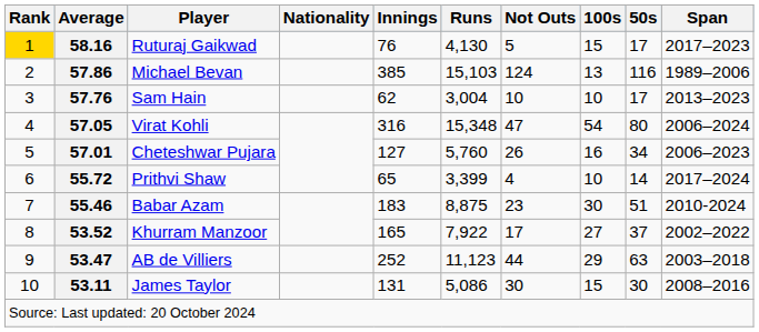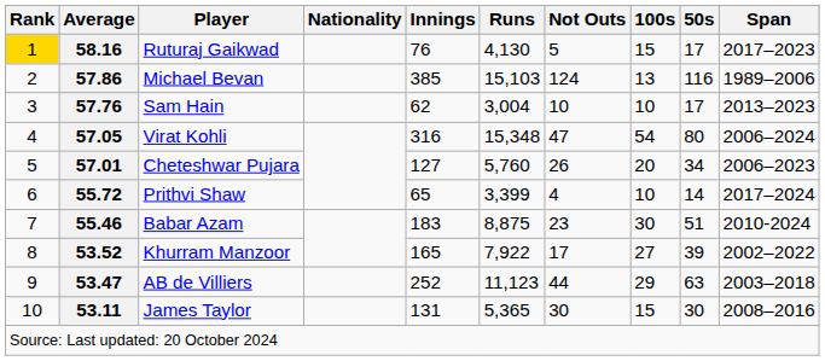 <table class="wikitable plaintowheaders sortable">
 <tr bgcolor=#87cefa>
 <th>Rank</th>
 <th>Average</th>
 <th>Player</th>
 <th>Nationality</th>
 <th>Innings</th>
 <th>Runs</th>
 <th>Not Outs</th>
 <th>100s</th>
 <th>50s</th>
 <th>Span</th>
 </tr>
 <tr>
 <td align=center style="background: gold;">1</td>
 <th>58.16</th>
 <td><a href='#'>Ruturaj Gaikwad</a></td>
 <td></td>
 <td>76</td>
 <td>4,130</td>
 <td>5</td>
 <td>15</td>
 <td>17</td>
 <td>2017–2023</td>
 </tr>
 <tr>
 <td align=center>2</td>
 <th>57.86</th>
 <td><a href='#'>Michael Bevan</a></td>
 <td></td>
 <td>385</td>
 <td>15,103</td>
 <td>124</td>
 <td>13</td>
 <td>116</td>
 <td>1989–2006</td>
 </tr>
 <tr>
 <td align=center>3</td>
 <th>57.76</th>
 <td><a href='#'>Sam Hain</a></td>
 <td></td>
 <td>62</td>
 <td>3,004</td>
 <td>10</td>
 <td>10</td>
 <td>17</td>
 <td>2013–2023</td>
 </tr>
 <tr>
 <td align=center>4</td>
 <th>57.05</th>
 <td><a href='#'>Virat Kohli</a></td>
 <td rowspan=3></td>
 <td>316</td>
 <td>15,348</td>
 <td>47</td>
 <td>54</td>
 <td>80</td>
 <td>2006–2024</td>
 </tr>
 <tr>
 <td align=center>5</td>
 <th>57.01</th>
 <td><a href='#'>Cheteshwar Pujara</a></td>
 <td>127</td>
 <td>5,760</td>
 <td>26</td>
-<td>16</td>
+<td>20</td>
 <td>34</td>
 <td>2006–2023</td>
 </tr>
 <tr>
 <td align=center>6</td>
 <th>55.72</th>
 <td><a href='#'>Prithvi Shaw</a></td>
 <td>65</td>
 <td>3,399</td>
 <td>4</td>
 <td>10</td>
 <td>14</td>
 <td>2017–2024</td>
 </tr>
 <tr>
 <td align=center>7</td>
 <th>55.46</th>
 <td><a href='#'>Babar Azam</a></td>
 <td rowspan=2></td>
 <td>183</td>
 <td>8,875</td>
 <td>23</td>
 <td>30</td>
 <td>51</td>
 <td>2010-2024</td>
 </tr>
 <tr>
 <td align=center>8</td>
 <th>53.52</th>
 <td><a href='#'>Khurram Manzoor</a></td>
 <td>165</td>
 <td>7,922</td>
 <td>17</td>
 <td>27</td>
-<td>37</td>
+<td>39</td>
 <td>2002–2022</td>
 </tr>
 <tr>
 <td align=center>9</td>
 <th>53.47</th>
 <td><a href='#'>AB de Villiers</a></td>
 <td></td>
 <td>252</td>
 <td>11,123</td>
 <td>44</td>
 <td>29</td>
 <td>63</td>
 <td>2003–2018</td>
 </tr>
 <tr>
 <td align=center>10</td>
 <th>53.11</th>
 <td><a href='#'>James Taylor</a></td>
 <td></td>
 <td>131</td>
-<td>5,086</td>
+<td>5,365</td>
 <td>30</td>
 <td>15</td>
 <td>30</td>
 <td>2008–2016</td>
 </tr>
 <tr>
 <td colspan="10"><small>Source:  Last updated: 20 October 2024</small></td>
 </tr>
 </table>
